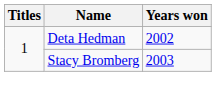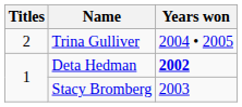 <table class="wikitable style="font-size:100%; text-align: left; width:70%">
 <tr>
 <th>Titles</th>
 <th>Name</th>
 <th>Years won</th>
 </tr>
 <tr>
+<td align=center>2</td>
+<td> <a href='#'>Trina Gulliver</a></td>
+<td><a href='#'>2004</a> • <a href='#'>2005</a></td>
+</tr>
+<tr>
 <td align=center rowspan=3>1</td>
 <td> <a href='#'>Deta Hedman</a></td>
-<td><a href='#'>2002</a></td>
+<td><strong><a href='#'>2002</a></strong></td>
 </tr>
 <tr>
 <td> <a href='#'>Stacy Bromberg</a></td>
 <td><a href='#'>2003</a></td>
 </tr>
 </table>
